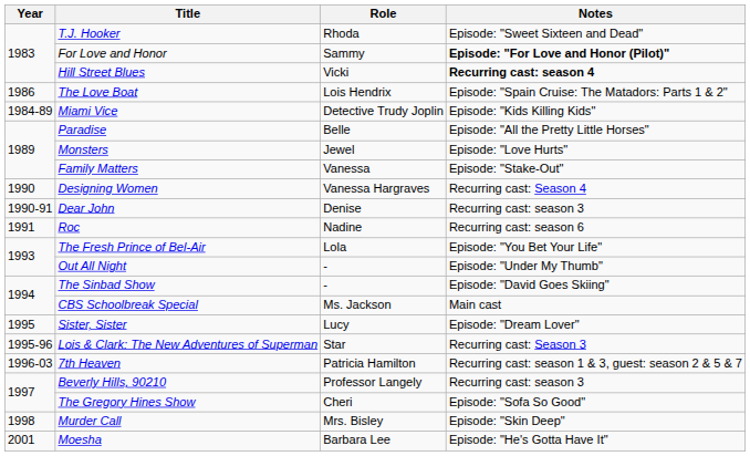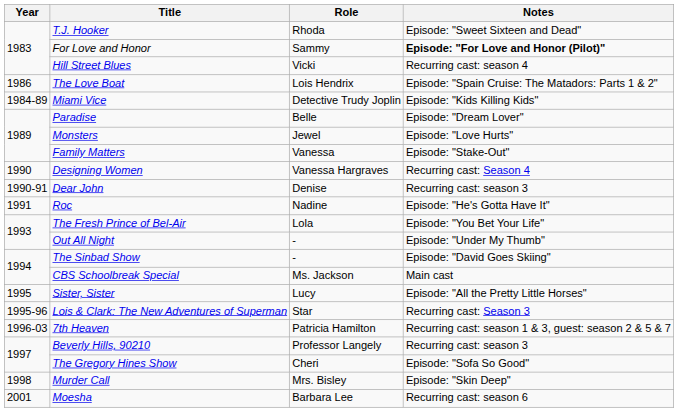 <table class="wikitable sortable">
 <tr>
 <th>Year</th>
 <th>Title</th>
 <th>Role</th>
 <th class="unsortable">Notes</th>
 </tr>
 <tr>
 <td rowspan="3">1983</td>
 <td><em><a href='#'>T.J. Hooker</a></em></td>
 <td>Rhoda</td>
 <td>Episode: "Sweet Sixteen and Dead"</td>
 </tr>
 <tr>
 <td><em>For Love and Honor</em></td>
 <td>Sammy</td>
 <td><strong>Episode: "For Love and Honor (Pilot)"</strong></td>
 </tr>
 <tr>
 <td><em><a href='#'>Hill Street Blues</a></em></td>
 <td>Vicki</td>
-<td><strong>Recurring cast: season 4</strong></td>
+<td>Recurring cast: season 4</td>
 </tr>
 <tr>
 <td>1986</td>
 <td><em><a href='#'>The Love Boat</a></em></td>
 <td>Lois Hendrix</td>
 <td>Episode: "Spain Cruise: The Matadors: Parts 1 & 2"</td>
 </tr>
 <tr>
 <td>1984-89</td>
 <td><em><a href='#'>Miami Vice</a></em></td>
 <td>Detective Trudy Joplin</td>
 <td>Episode: "Kids Killing Kids"</td>
 </tr>
 <tr>
 <td rowspan="3">1989</td>
 <td><em><a href='#'>Paradise</a></em></td>
 <td>Belle</td>
-<td>Episode: "All the Pretty Little Horses"</td>
+<td>Episode: "Dream Lover"</td>
 </tr>
 <tr>
 <td><em><a href='#'>Monsters</a></em></td>
 <td>Jewel</td>
 <td>Episode: "Love Hurts"</td>
 </tr>
 <tr>
 <td><em><a href='#'>Family Matters</a></em></td>
 <td>Vanessa</td>
 <td>Episode: "Stake-Out"</td>
 </tr>
 <tr>
 <td>1990</td>
 <td><em><a href='#'>Designing Women</a></em></td>
 <td>Vanessa Hargraves</td>
 <td>Recurring cast: <a href='#'>Season 4</a></td>
 </tr>
 <tr>
 <td>1990-91</td>
 <td><em><a href='#'>Dear John</a></em></td>
 <td>Denise</td>
 <td>Recurring cast: season 3</td>
 </tr>
 <tr>
 <td>1991</td>
 <td><em><a href='#'>Roc</a></em></td>
 <td>Nadine</td>
-<td>Recurring cast: season 6</td>
+<td>Episode: "He's Gotta Have It"</td>
 </tr>
 <tr>
 <td rowspan="2">1993</td>
 <td><em><a href='#'>The Fresh Prince of Bel-Air</a></em></td>
 <td>Lola</td>
 <td>Episode: "You Bet Your Life"</td>
 </tr>
 <tr>
 <td><em><a href='#'>Out All Night</a></em></td>
 <td>-</td>
 <td>Episode: "Under My Thumb"</td>
 </tr>
 <tr>
 <td rowspan="2">1994</td>
 <td><em><a href='#'>The Sinbad Show</a></em></td>
 <td>-</td>
 <td>Episode: "David Goes Skiing"</td>
 </tr>
 <tr>
 <td><em><a href='#'>CBS Schoolbreak Special</a></em></td>
 <td>Ms. Jackson</td>
 <td>Main cast</td>
 </tr>
 <tr>
 <td>1995</td>
 <td><em><a href='#'>Sister, Sister</a></em></td>
 <td>Lucy</td>
-<td>Episode: "Dream Lover"</td>
+<td>Episode: "All the Pretty Little Horses"</td>
 </tr>
 <tr>
 <td>1995-96</td>
 <td><em><a href='#'>Lois & Clark: The New Adventures of Superman</a></em></td>
 <td>Star</td>
 <td>Recurring cast: <a href='#'>Season 3</a></td>
 </tr>
 <tr>
 <td>1996-03</td>
 <td><em><a href='#'>7th Heaven</a></em></td>
 <td>Patricia Hamilton</td>
 <td>Recurring cast: season 1 & 3, guest: season 2 & 5 & 7</td>
 </tr>
 <tr>
 <td rowspan="2">1997</td>
 <td><em><a href='#'>Beverly Hills, 90210</a></em></td>
 <td>Professor Langely</td>
 <td>Recurring cast: season 3</td>
 </tr>
 <tr>
 <td><em><a href='#'>The Gregory Hines Show</a></em></td>
 <td>Cheri</td>
 <td>Episode: "Sofa So Good"</td>
 </tr>
 <tr>
 <td>1998</td>
 <td><em><a href='#'>Murder Call</a></em></td>
 <td>Mrs. Bisley</td>
 <td>Episode: "Skin Deep"</td>
 </tr>
 <tr>
 <td>2001</td>
 <td><em><a href='#'>Moesha</a></em></td>
 <td>Barbara Lee</td>
-<td>Episode: "He's Gotta Have It"</td>
+<td>Recurring cast: season 6</td>
 </tr>
 </table>
